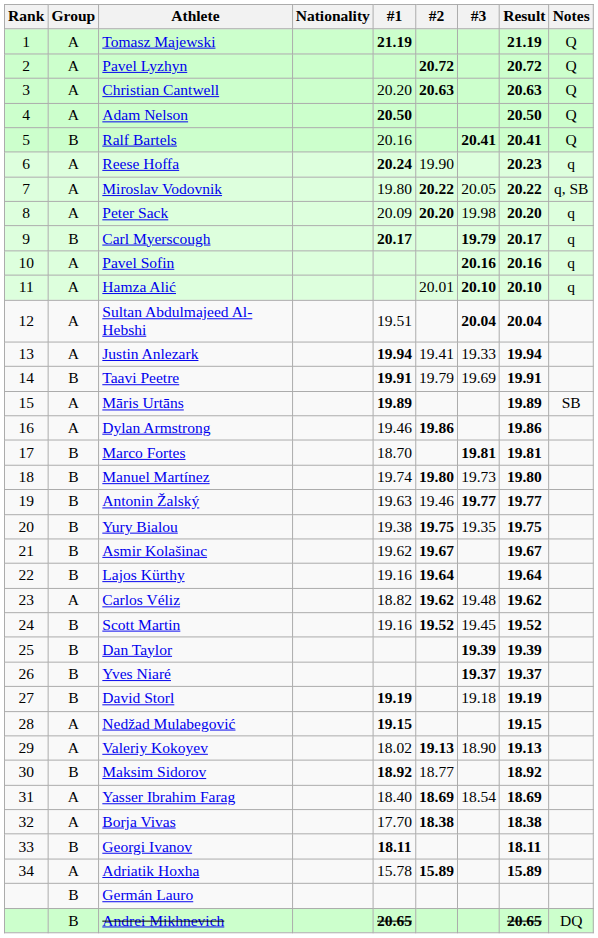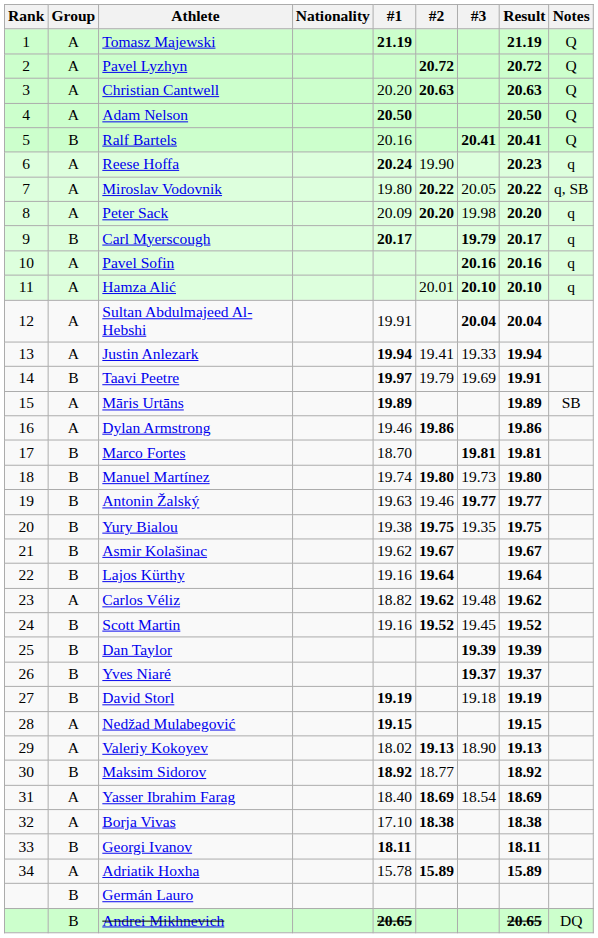 <table class="wikitable sortable" style="text-align:center">
 <tr>
 <th>Rank</th>
 <th>Group</th>
 <th>Athlete</th>
 <th>Nationality</th>
 <th>#1</th>
 <th>#2</th>
 <th>#3</th>
 <th>Result</th>
 <th>Notes</th>
 </tr>
 <tr bgcolor=ccffcc>
 <td>1</td>
 <td>A</td>
 <td align=left><a href='#'>Tomasz Majewski</a></td>
 <td align=left></td>
 <td><strong>21.19</strong></td>
 <td></td>
 <td></td>
 <td><strong>21.19</strong></td>
 <td>Q</td>
 </tr>
 <tr bgcolor=ccffcc>
 <td>2</td>
 <td>A</td>
 <td align=left><a href='#'>Pavel Lyzhyn</a></td>
 <td align=left></td>
 <td></td>
 <td><strong>20.72</strong></td>
 <td></td>
 <td><strong>20.72</strong></td>
 <td>Q</td>
 </tr>
 <tr bgcolor=ccffcc>
 <td>3</td>
 <td>A</td>
 <td align=left><a href='#'>Christian Cantwell</a></td>
 <td align=left></td>
 <td>20.20</td>
 <td><strong>20.63</strong></td>
 <td></td>
 <td><strong>20.63</strong></td>
 <td>Q</td>
 </tr>
 <tr bgcolor=ccffcc>
 <td>4</td>
 <td>A</td>
 <td align=left><a href='#'>Adam Nelson</a></td>
 <td align=left></td>
 <td><strong>20.50</strong></td>
 <td></td>
 <td></td>
 <td><strong>20.50</strong></td>
 <td>Q</td>
 </tr>
 <tr bgcolor=ccffcc>
 <td>5</td>
 <td>B</td>
 <td align=left><a href='#'>Ralf Bartels</a></td>
 <td align=left></td>
 <td>20.16</td>
 <td></td>
 <td><strong>20.41</strong></td>
 <td><strong>20.41</strong></td>
 <td>Q</td>
 </tr>
 <tr bgcolor=ddffdd>
 <td>6</td>
 <td>A</td>
 <td align=left><a href='#'>Reese Hoffa</a></td>
 <td align=left></td>
 <td><strong>20.24</strong></td>
 <td>19.90</td>
 <td></td>
 <td><strong>20.23</strong></td>
 <td>q</td>
 </tr>
 <tr bgcolor=ddffdd>
 <td>7</td>
 <td>A</td>
 <td align=left><a href='#'>Miroslav Vodovnik</a></td>
 <td align=left></td>
 <td>19.80</td>
 <td><strong>20.22</strong></td>
 <td>20.05</td>
 <td><strong>20.22</strong></td>
 <td>q, SB</td>
 </tr>
 <tr bgcolor=ddffdd>
 <td>8</td>
 <td>A</td>
 <td align=left><a href='#'>Peter Sack</a></td>
 <td align=left></td>
 <td>20.09</td>
 <td><strong>20.20</strong></td>
 <td>19.98</td>
 <td><strong>20.20</strong></td>
 <td>q</td>
 </tr>
 <tr bgcolor=ddffdd>
 <td>9</td>
 <td>B</td>
 <td align=left><a href='#'>Carl Myerscough</a></td>
 <td align=left></td>
 <td><strong>20.17</strong></td>
 <td></td>
 <td><strong>19.79</strong></td>
 <td><strong>20.17</strong></td>
 <td>q</td>
 </tr>
 <tr bgcolor=ddffdd>
 <td>10</td>
 <td>A</td>
 <td align=left><a href='#'>Pavel Sofin</a></td>
 <td align=left></td>
 <td></td>
 <td></td>
 <td><strong>20.16</strong></td>
 <td><strong>20.16</strong></td>
 <td>q</td>
 </tr>
 <tr bgcolor=ddffdd>
 <td>11</td>
 <td>A</td>
 <td align=left><a href='#'>Hamza Alić</a></td>
 <td align=left></td>
 <td></td>
 <td>20.01</td>
 <td><strong>20.10</strong></td>
 <td><strong>20.10</strong></td>
 <td>q</td>
 </tr>
 <tr>
 <td>12</td>
 <td>A</td>
 <td align=left><a href='#'>Sultan Abdulmajeed Al-Hebshi</a></td>
 <td align=left></td>
-<td>19.51</td>
+<td>19.91</td>
 <td></td>
 <td><strong>20.04</strong></td>
 <td><strong>20.04</strong></td>
 <td></td>
 </tr>
 <tr>
 <td>13</td>
 <td>A</td>
 <td align=left><a href='#'>Justin Anlezark</a></td>
 <td align=left></td>
 <td><strong>19.94</strong></td>
 <td>19.41</td>
 <td>19.33</td>
 <td><strong>19.94</strong></td>
 <td></td>
 </tr>
 <tr>
 <td>14</td>
 <td>B</td>
 <td align=left><a href='#'>Taavi Peetre</a></td>
 <td align=left></td>
-<td><strong>19.91</strong></td>
+<td><strong>19.97</strong></td>
 <td>19.79</td>
 <td>19.69</td>
 <td><strong>19.91</strong></td>
 <td></td>
 </tr>
 <tr>
 <td>15</td>
 <td>A</td>
 <td align=left><a href='#'>Māris Urtāns</a></td>
 <td align=left></td>
 <td><strong>19.89</strong></td>
 <td></td>
 <td></td>
 <td><strong>19.89</strong></td>
 <td>SB</td>
 </tr>
 <tr>
 <td>16</td>
 <td>A</td>
 <td align=left><a href='#'>Dylan Armstrong</a></td>
 <td align=left></td>
 <td>19.46</td>
 <td><strong>19.86</strong></td>
 <td></td>
 <td><strong>19.86</strong></td>
 <td></td>
 </tr>
 <tr>
 <td>17</td>
 <td>B</td>
 <td align=left><a href='#'>Marco Fortes</a></td>
 <td align=left></td>
 <td>18.70</td>
 <td></td>
 <td><strong>19.81</strong></td>
 <td><strong>19.81</strong></td>
 <td></td>
 </tr>
 <tr>
 <td>18</td>
 <td>B</td>
 <td align=left><a href='#'>Manuel Martínez</a></td>
 <td align=left></td>
 <td>19.74</td>
 <td><strong>19.80</strong></td>
 <td>19.73</td>
 <td><strong>19.80</strong></td>
 <td></td>
 </tr>
 <tr>
 <td>19</td>
 <td>B</td>
 <td align=left><a href='#'>Antonin Žalský</a></td>
 <td align=left></td>
 <td>19.63</td>
 <td>19.46</td>
 <td><strong>19.77</strong></td>
 <td><strong>19.77</strong></td>
 <td></td>
 </tr>
 <tr>
 <td>20</td>
 <td>B</td>
 <td align=left><a href='#'>Yury Bialou</a></td>
 <td align=left></td>
 <td>19.38</td>
 <td><strong>19.75</strong></td>
 <td>19.35</td>
 <td><strong>19.75</strong></td>
 <td></td>
 </tr>
 <tr>
 <td>21</td>
 <td>B</td>
 <td align=left><a href='#'>Asmir Kolašinac</a></td>
 <td align=left></td>
 <td>19.62</td>
 <td><strong>19.67</strong></td>
 <td></td>
 <td><strong>19.67</strong></td>
 <td></td>
 </tr>
 <tr>
 <td>22</td>
 <td>B</td>
 <td align=left><a href='#'>Lajos Kürthy</a></td>
 <td align=left></td>
 <td>19.16</td>
 <td><strong>19.64</strong></td>
 <td></td>
 <td><strong>19.64</strong></td>
 <td></td>
 </tr>
 <tr>
 <td>23</td>
 <td>A</td>
 <td align=left><a href='#'>Carlos Véliz</a></td>
 <td align=left></td>
 <td>18.82</td>
 <td><strong>19.62</strong></td>
 <td>19.48</td>
 <td><strong>19.62</strong></td>
 <td></td>
 </tr>
 <tr>
 <td>24</td>
 <td>B</td>
 <td align=left><a href='#'>Scott Martin</a></td>
 <td align=left></td>
 <td>19.16</td>
 <td><strong>19.52</strong></td>
 <td>19.45</td>
 <td><strong>19.52</strong></td>
 <td></td>
 </tr>
 <tr>
 <td>25</td>
 <td>B</td>
 <td align=left><a href='#'>Dan Taylor</a></td>
 <td align=left></td>
 <td></td>
 <td></td>
 <td><strong>19.39</strong></td>
 <td><strong>19.39</strong></td>
 <td></td>
 </tr>
 <tr>
 <td>26</td>
 <td>B</td>
 <td align=left><a href='#'>Yves Niaré</a></td>
 <td align=left></td>
 <td></td>
 <td></td>
 <td><strong>19.37</strong></td>
 <td><strong>19.37</strong></td>
 <td></td>
 </tr>
 <tr>
 <td>27</td>
 <td>B</td>
 <td align=left><a href='#'>David Storl</a></td>
 <td align=left></td>
 <td><strong>19.19</strong></td>
 <td></td>
 <td>19.18</td>
 <td><strong>19.19</strong></td>
 <td></td>
 </tr>
 <tr>
 <td>28</td>
 <td>A</td>
 <td align=left><a href='#'>Nedžad Mulabegović</a></td>
 <td align=left></td>
 <td><strong>19.15</strong></td>
 <td></td>
 <td></td>
 <td><strong>19.15</strong></td>
 <td></td>
 </tr>
 <tr>
 <td>29</td>
 <td>A</td>
 <td align=left><a href='#'>Valeriy Kokoyev</a></td>
 <td align=left></td>
 <td>18.02</td>
 <td><strong>19.13</strong></td>
 <td>18.90</td>
 <td><strong>19.13</strong></td>
 <td></td>
 </tr>
 <tr>
 <td>30</td>
 <td>B</td>
 <td align=left><a href='#'>Maksim Sidorov</a></td>
 <td align=left></td>
 <td><strong>18.92</strong></td>
 <td>18.77</td>
 <td></td>
 <td><strong>18.92</strong></td>
 <td></td>
 </tr>
 <tr>
 <td>31</td>
 <td>A</td>
 <td align=left><a href='#'>Yasser Ibrahim Farag</a></td>
 <td align=left></td>
 <td>18.40</td>
 <td><strong>18.69</strong></td>
 <td>18.54</td>
 <td><strong>18.69</strong></td>
 <td></td>
 </tr>
 <tr>
 <td>32</td>
 <td>A</td>
 <td align=left><a href='#'>Borja Vivas</a></td>
 <td align=left></td>
-<td>17.70</td>
+<td>17.10</td>
 <td><strong>18.38</strong></td>
 <td></td>
 <td><strong>18.38</strong></td>
 <td></td>
 </tr>
 <tr>
 <td>33</td>
 <td>B</td>
 <td align=left><a href='#'>Georgi Ivanov</a></td>
 <td align=left></td>
 <td><strong>18.11</strong></td>
 <td></td>
 <td></td>
 <td><strong>18.11</strong></td>
 <td></td>
 </tr>
 <tr>
 <td>34</td>
 <td>A</td>
 <td align=left><a href='#'>Adriatik Hoxha</a></td>
 <td align=left></td>
 <td>15.78</td>
 <td><strong>15.89</strong></td>
 <td></td>
 <td><strong>15.89</strong></td>
 <td></td>
 </tr>
 <tr>
 <td></td>
 <td>B</td>
 <td align=left><a href='#'>Germán Lauro</a></td>
 <td align=left></td>
 <td></td>
 <td></td>
 <td></td>
 <td><strong></strong></td>
 <td></td>
 </tr>
 <tr bgcolor=ccffcc>
 <td></td>
 <td>B</td>
 <td align=left><s><a href='#'>Andrei Mikhnevich</a> </s></td>
 <td align=left><s> </s></td>
 <td><s><strong>20.65</strong> </s></td>
 <td></td>
 <td></td>
 <td><s><strong>20.65</strong> </s></td>
 <td>DQ</td>
 </tr>
 </table>
